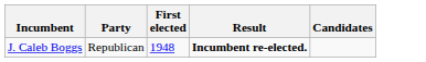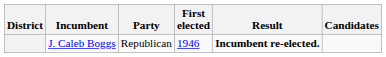 <table class=wikitable>
 <tr valign=bottom>
+<th>District</th>
 <th>Incumbent</th>
 <th>Party</th>
 <th>First<br>elected</th>
 <th>Result</th>
 <th>Candidates</th>
 </tr>
 <tr>
+<th></th>
 <td><a href='#'>J. Caleb Boggs</a></td>
 <td>Republican</td>
-<td><a href='#'>1948</a></td>
+<td><a href='#'>1946</a></td>
 <td><strong>Incumbent re-elected.</strong></td>
 <td nowrap></td>
 </tr>
 </table>
